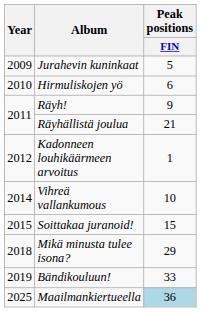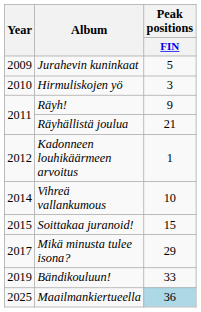 <table class="wikitable">
 <tr>
 <th align="center" rowspan=2 width="10">Year</th>
 <th align="center" rowspan=2 width="120">Album</th>
 <th align="center" colspan=1 width="20">Peak positions</th>
 </tr>
 <tr>
 <th scope="col" style="width:3em;font-size:90%;"><a href='#'>FIN</a><br></th>
 </tr>
 <tr>
 <td style="text-align:center;">2009</td>
 <td><em>Jurahevin kuninkaat</em></td>
 <td style="text-align:center;">5</td>
 </tr>
 <tr>
 <td style="text-align:center;">2010</td>
 <td><em>Hirmuliskojen yö</em></td>
-<td style="text-align:center;">6</td>
+<td style="text-align:center;">3</td>
 </tr>
 <tr>
 <td style="text-align:center;" rowspan=2>2011</td>
 <td><em>Räyh!</em></td>
 <td style="text-align:center;">9</td>
 </tr>
 <tr>
 <td><em>Räyhällistä joulua</em></td>
 <td style="text-align:center;">21</td>
 </tr>
 <tr>
 <td style="text-align:center;">2012</td>
 <td><em>Kadonneen louhikäärmeen arvoitus</em></td>
 <td style="text-align:center;">1</td>
 </tr>
 <tr>
 <td style="text-align:center;">2014</td>
 <td><em>Vihreä vallankumous</em></td>
 <td style="text-align:center;">10</td>
 </tr>
 <tr>
 <td style="text-align:center;">2015</td>
 <td><em>Soittakaa juranoid!</em></td>
 <td style="text-align:center;">15</td>
 </tr>
 <tr>
-<td style="text-align:center;">2018</td>
+<td style="text-align:center;">2017</td>
 <td><em>Mikä minusta tulee isona?</em></td>
 <td style="text-align:center;">29<br></td>
 </tr>
 <tr>
 <td style="text-align:center;">2019</td>
 <td><em>Bändikouluun!</em></td>
 <td style="text-align:center;">33<br></td>
 </tr>
 <tr>
 <td style="text-align:center;">2025</td>
 <td><em>Maailmankiertueella</em></td>
 <td style="background: lightblue; text-align:center;">36<br></td>
 </tr>
 </table>
